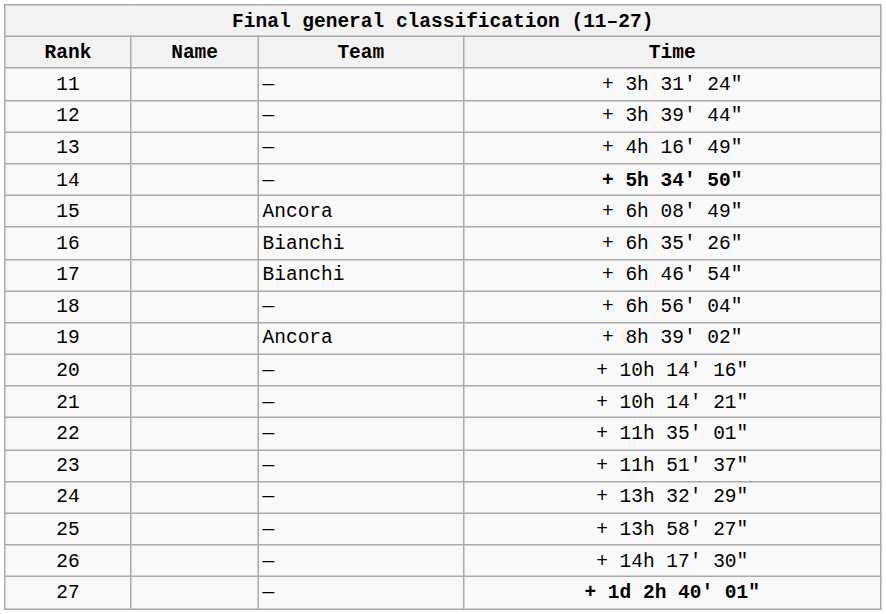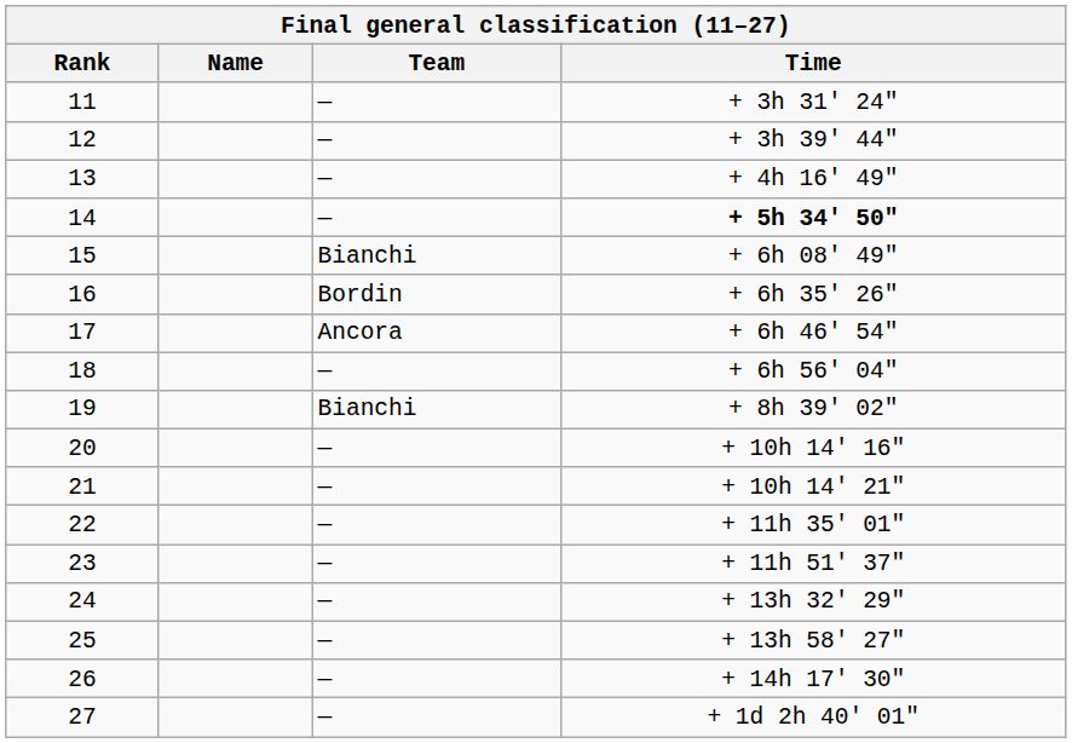 <table class="collapsible collapsed wikitable" style="width:45em;margin-top:0;">
 <tr>
 <th colspan=4>Final general classification (11–27)</th>
 </tr>
 <tr>
 <th>Rank</th>
 <th>Name</th>
 <th>Team</th>
 <th>Time</th>
 </tr>
 <tr>
 <td style="text-align:center;">11</td>
 <td></td>
 <td>—</td>
 <td align=center>+ 3h 31' 24"</td>
 </tr>
 <tr>
 <td style="text-align:center;">12</td>
 <td></td>
 <td>—</td>
 <td align=center>+ 3h 39' 44"</td>
 </tr>
 <tr>
 <td style="text-align:center;">13</td>
 <td></td>
 <td>—</td>
 <td align=center>+ 4h 16' 49"</td>
 </tr>
 <tr>
 <td style="text-align:center;">14</td>
 <td></td>
 <td>—</td>
 <td align=center><strong>+ 5h 34' 50"</strong></td>
 </tr>
 <tr>
 <td style="text-align:center;">15</td>
 <td></td>
-<td>Ancora</td>
+<td>Bianchi</td>
 <td align=center>+ 6h 08' 49"</td>
 </tr>
 <tr>
 <td style="text-align:center;">16</td>
 <td></td>
-<td>Bianchi</td>
+<td>Bordin</td>
 <td align=center>+ 6h 35' 26"</td>
 </tr>
 <tr>
 <td style="text-align:center;">17</td>
 <td></td>
-<td>Bianchi</td>
+<td>Ancora</td>
 <td align=center>+ 6h 46' 54"</td>
 </tr>
 <tr>
 <td style="text-align:center;">18</td>
 <td></td>
 <td>—</td>
 <td align=center>+ 6h 56' 04"</td>
 </tr>
 <tr>
 <td style="text-align:center;">19</td>
 <td></td>
-<td>Ancora</td>
+<td>Bianchi</td>
 <td align=center>+ 8h 39' 02"</td>
 </tr>
 <tr>
 <td style="text-align:center;">20</td>
 <td></td>
 <td>—</td>
 <td align=center>+ 10h 14' 16"</td>
 </tr>
 <tr>
 <td style="text-align:center;">21</td>
 <td></td>
 <td>—</td>
 <td align=center>+ 10h 14' 21"</td>
 </tr>
 <tr>
 <td style="text-align:center;">22</td>
 <td></td>
 <td>—</td>
 <td align=center>+ 11h 35' 01"</td>
 </tr>
 <tr>
 <td style="text-align:center;">23</td>
 <td></td>
 <td>—</td>
 <td align=center>+ 11h 51' 37"</td>
 </tr>
 <tr>
 <td style="text-align:center;">24</td>
 <td></td>
 <td>—</td>
 <td align=center>+ 13h 32' 29"</td>
 </tr>
 <tr>
 <td style="text-align:center;">25</td>
 <td></td>
 <td>—</td>
 <td align=center>+ 13h 58' 27"</td>
 </tr>
 <tr>
 <td style="text-align:center;">26</td>
 <td></td>
 <td>—</td>
 <td align=center>+ 14h 17' 30"</td>
 </tr>
 <tr>
 <td style="text-align:center;">27</td>
 <td></td>
 <td>—</td>
-<td align=center><strong>+ 1d 2h 40' 01"</strong></td>
+<td align=center>+ 1d 2h 40' 01"</td>
 </tr>
 </table>
